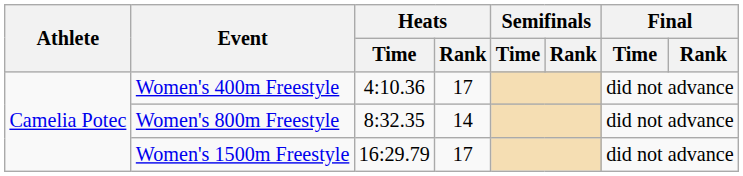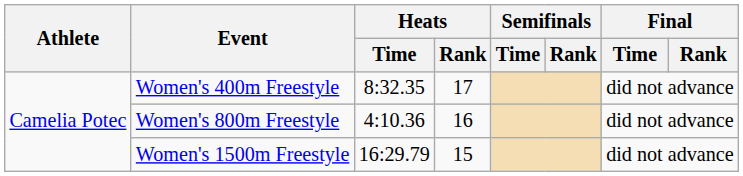 <table class=wikitable style="font-size:90%">
 <tr>
 <th rowspan="2">Athlete</th>
 <th rowspan="2">Event</th>
 <th colspan="2">Heats</th>
 <th colspan="2">Semifinals</th>
 <th colspan="2">Final</th>
 </tr>
 <tr>
 <th>Time</th>
 <th>Rank</th>
 <th>Time</th>
 <th>Rank</th>
 <th>Time</th>
 <th>Rank</th>
 </tr>
 <tr>
 <td rowspan="3"><a href='#'>Camelia Potec</a></td>
 <td><a href='#'>Women's 400m Freestyle</a></td>
-<td align=center>4:10.36</td>
+<td align=center>8:32.35</td>
 <td align=center>17</td>
 <td colspan= 2 bgcolor="wheat"></td>
 <td align=center colspan=2>did not advance</td>
 </tr>
 <tr>
 <td><a href='#'>Women's 800m Freestyle</a></td>
-<td align=center>8:32.35</td>
-<td align=center>14</td>
+<td align=center>4:10.36</td>
+<td align=center>16</td>
 <td colspan= 2 bgcolor="wheat"></td>
 <td align=center colspan=2>did not advance</td>
 </tr>
 <tr>
 <td><a href='#'>Women's 1500m Freestyle</a></td>
 <td align=center>16:29.79</td>
-<td align=center>17</td>
+<td align=center>15</td>
 <td colspan= 2 bgcolor="wheat"></td>
 <td align=center colspan=2>did not advance</td>
 </tr>
 </table>
